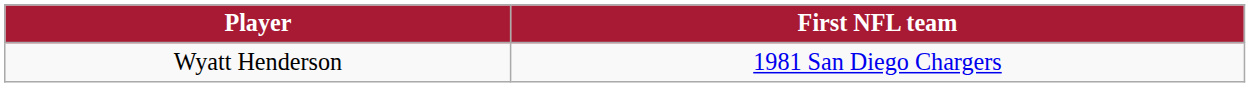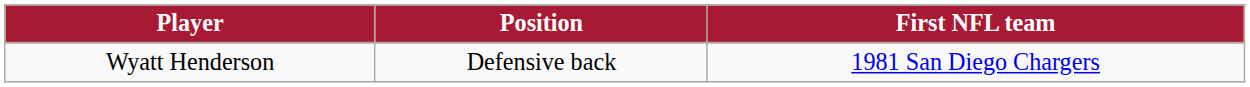 <table class="wikitable" width="65%">
 <tr align="center"  style="background:#A81933;color:#FFFFFF;">
 <td><strong>Player</strong></td>
+<td><strong>Position</strong></td>
 <td><strong>First NFL team</strong></td>
 </tr>
 <tr align="center" bgcolor="">
 <td>Wyatt Henderson</td>
+<td>Defensive back</td>
 <td><a href='#'>1981 San Diego Chargers</a></td>
 </tr>
 </table>
